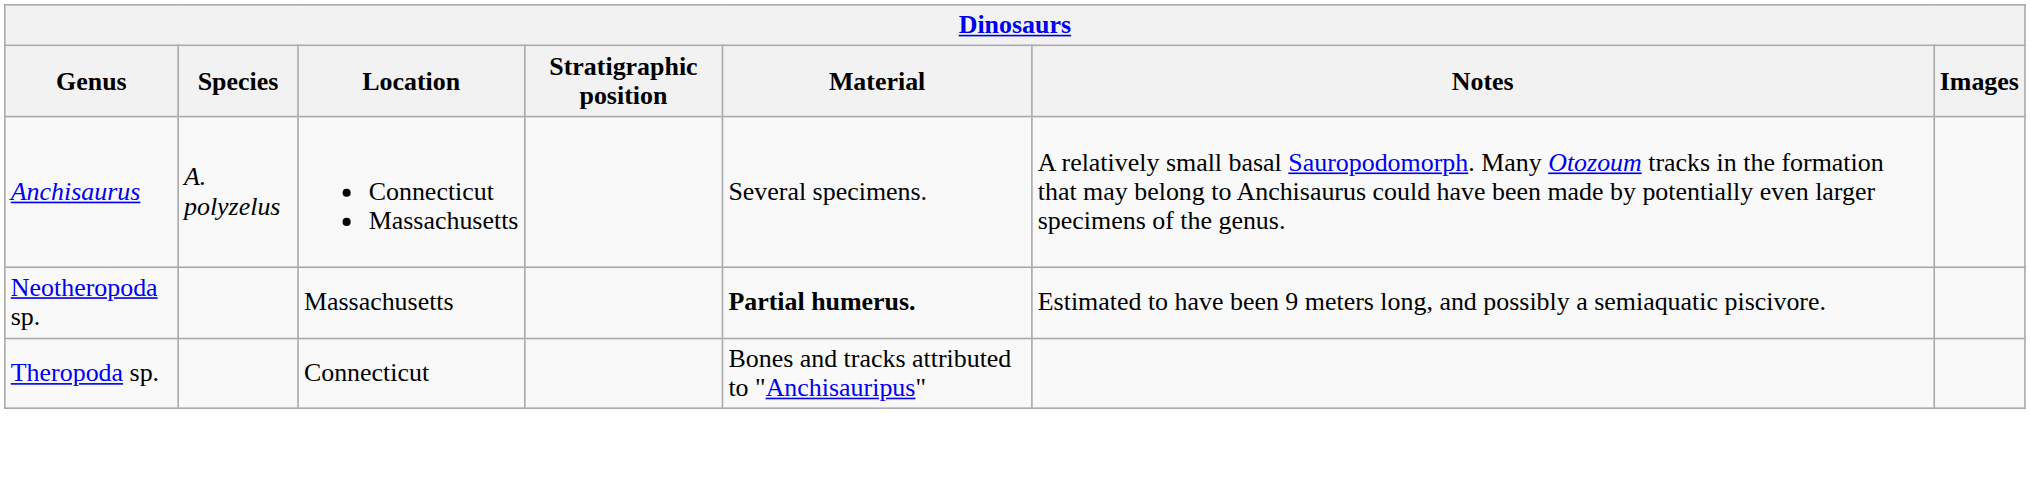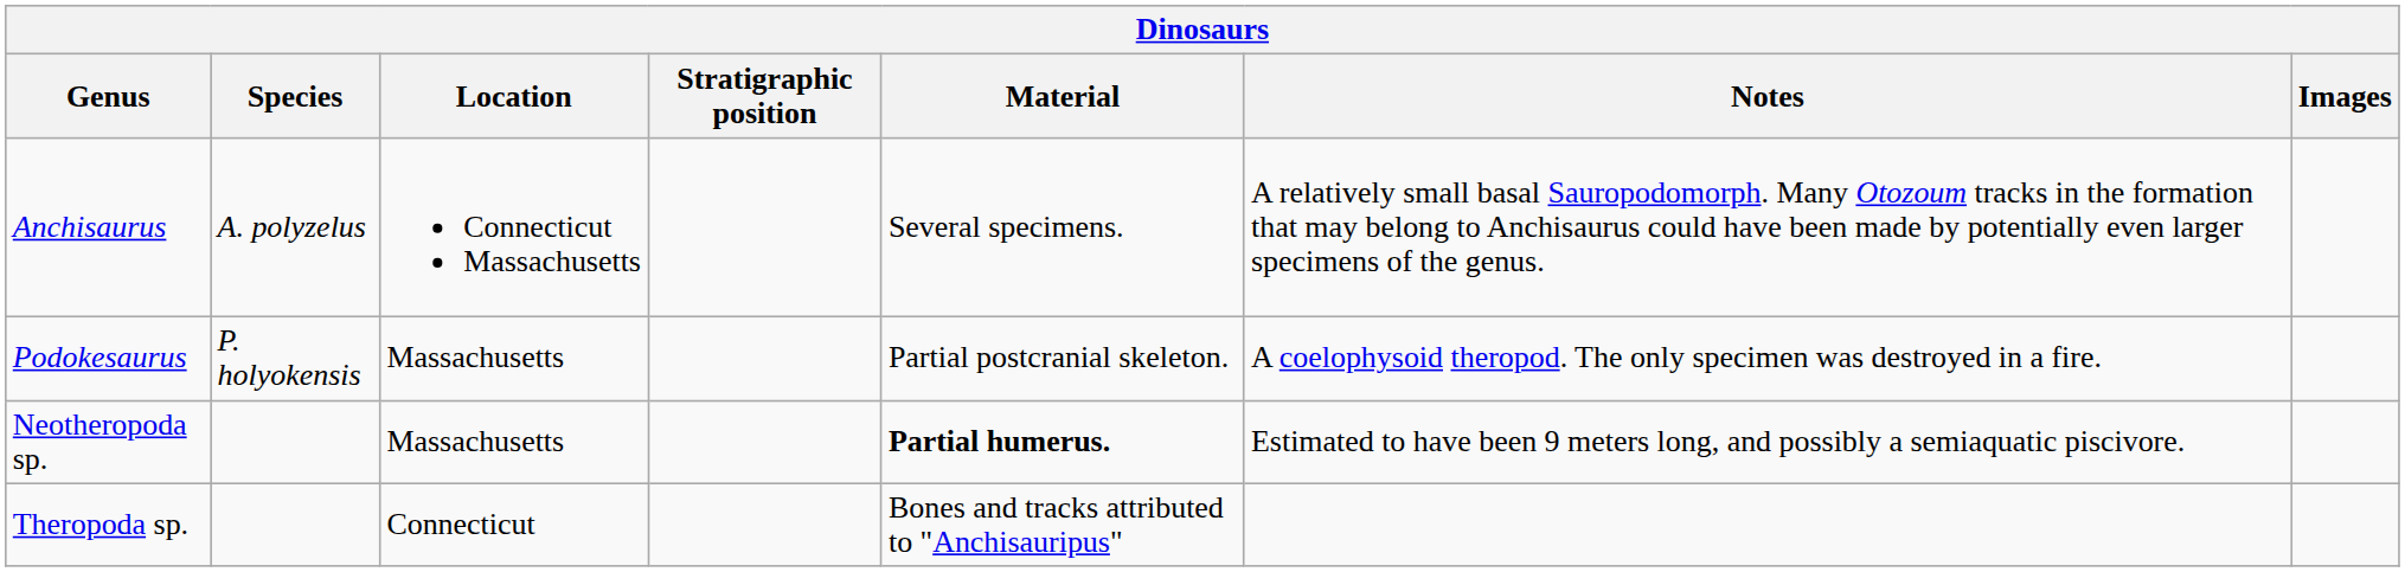 <table class="wikitable" align="center">
 <tr>
 <th colspan="7" align="center"><strong><a href='#'>Dinosaurs</a></strong></th>
 </tr>
 <tr>
 <th>Genus</th>
 <th>Species</th>
 <th>Location</th>
 <th>Stratigraphic position</th>
 <th>Material</th>
 <th>Notes</th>
 <th>Images</th>
 </tr>
 <tr>
 <td><em><a href='#'>Anchisaurus</a></em></td>
 <td><em>A. polyzelus</em></td>
 <td><br><ul><li>Connecticut</li><li>Massachusetts</li></ul></td>
 <td></td>
 <td>Several specimens.</td>
 <td>A relatively small basal <a href='#'>Sauropodomorph</a>. Many <em><a href='#'>Otozoum</a></em> tracks in the formation that may belong to Anchisaurus could have been made by potentially even larger specimens of the genus.</td>
 <td></td>
 </tr>
 <tr>
+<td><em><a href='#'>Podokesaurus</a></em></td>
+<td><em>P. holyokensis</em></td>
+<td>Massachusetts</td>
+<td></td>
+<td>Partial postcranial skeleton.</td>
+<td>A <a href='#'>coelophysoid</a> <a href='#'>theropod</a>. The only specimen was destroyed in a fire.</td>
+<td></td>
+</tr>
+<tr>
 <td><a href='#'>Neotheropoda</a> sp.</td>
 <td></td>
 <td>Massachusetts</td>
 <td></td>
 <td><strong>Partial humerus.</strong></td>
 <td>Estimated to have been 9 meters long, and possibly a semiaquatic piscivore.</td>
 <td></td>
 </tr>
 <tr>
 <td><a href='#'>Theropoda</a> sp.</td>
 <td></td>
 <td>Connecticut</td>
 <td></td>
 <td>Bones and tracks attributed to "<a href='#'>Anchisauripus</a>"</td>
 <td></td>
 <td></td>
 </tr>
 </table>
